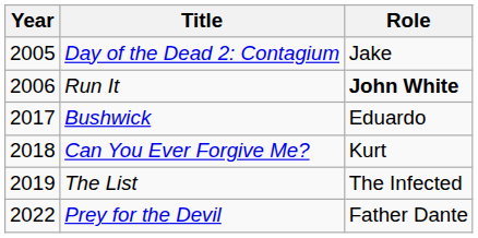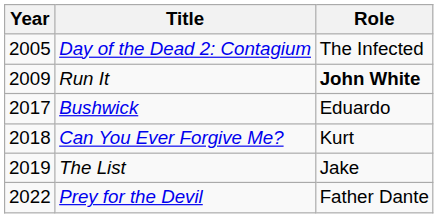 <table class="wikitable sortable">
 <tr>
 <th>Year</th>
 <th>Title</th>
 <th>Role</th>
 </tr>
 <tr>
 <td>2005</td>
 <td><em><a href='#'>Day of the Dead 2: Contagium</a></em></td>
-<td>Jake</td>
+<td>The Infected</td>
 </tr>
 <tr>
-<td>2006</td>
+<td>2009</td>
 <td><em>Run It</em></td>
 <td><strong>John White</strong></td>
 </tr>
 <tr>
 <td>2017</td>
 <td><em><a href='#'>Bushwick</a></em></td>
 <td>Eduardo</td>
 </tr>
 <tr>
 <td>2018</td>
 <td><em><a href='#'>Can You Ever Forgive Me?</a></em></td>
 <td>Kurt</td>
 </tr>
 <tr>
 <td>2019</td>
 <td><em>The List</em></td>
-<td>The Infected</td>
+<td>Jake</td>
 </tr>
 <tr>
 <td>2022</td>
 <td><em><a href='#'>Prey for the Devil</a></em></td>
 <td>Father Dante</td>
 </tr>
 </table>
